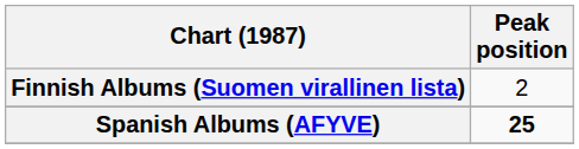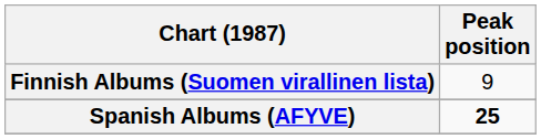 <table class="wikitable sortable plainrowheaders" style="text-align:center">
 <tr>
 <th scope="col">Chart (1987)</th>
 <th scope="col">Peak<br>position</th>
 </tr>
 <tr>
 <th scope="row">Finnish Albums (<a href='#'>Suomen virallinen lista</a>)</th>
-<td>2</td>
+<td>9</td>
 </tr>
 <tr>
 </tr>
 <tr>
 <th scope="row">Spanish Albums (<a href='#'>AFYVE</a>)</th>
 <td><strong>25</strong></td>
 </tr>
 <tr>
 </tr>
 </table>
